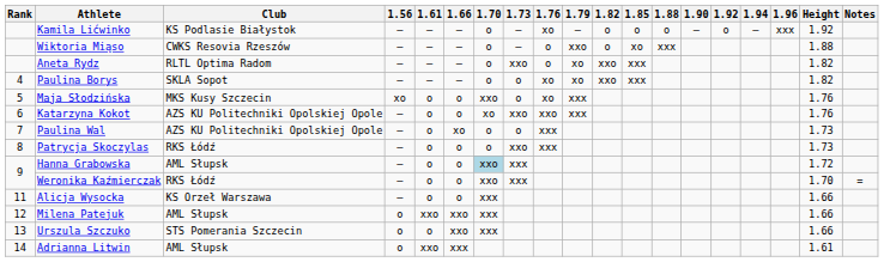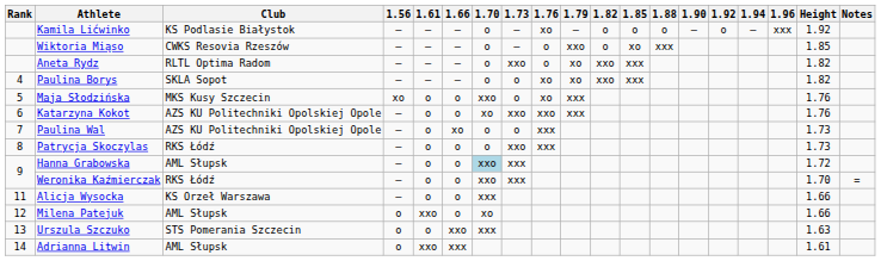 <table class="wikitable sortable" style="text-align:center">
 <tr>
 <th>Rank</th>
 <th>Athlete</th>
 <th>Club</th>
 <th>1.56</th>
 <th>1.61</th>
 <th>1.66</th>
 <th>1.70</th>
 <th>1.73</th>
 <th>1.76</th>
 <th>1.79</th>
 <th>1.82</th>
 <th>1.85</th>
 <th>1.88</th>
 <th>1.90</th>
 <th>1.92</th>
 <th>1.94</th>
 <th>1.96</th>
 <th>Height</th>
 <th>Notes</th>
 </tr>
 <tr>
 <td></td>
 <td align=left><a href='#'>Kamila Lićwinko</a></td>
 <td align=left>KS Podlasie Białystok</td>
 <td>—</td>
 <td>—</td>
 <td>—</td>
 <td>o</td>
 <td>—</td>
 <td>xo</td>
 <td>—</td>
 <td>o</td>
 <td>o</td>
 <td>o</td>
 <td>—</td>
 <td>o</td>
 <td>—</td>
 <td>xxx</td>
 <td>1.92</td>
 <td></td>
 </tr>
 <tr>
 <td></td>
 <td align=left><a href='#'>Wiktoria Miąso</a></td>
 <td align=left>CWKS Resovia Rzeszów</td>
 <td>—</td>
 <td>—</td>
 <td>—</td>
 <td>o</td>
 <td>—</td>
 <td>o</td>
 <td>xxo</td>
 <td>o</td>
 <td>xo</td>
 <td>xxx</td>
 <td></td>
 <td></td>
 <td></td>
 <td></td>
-<td>1.88</td>
+<td>1.85</td>
 <td></td>
 </tr>
 <tr>
 <td></td>
 <td align=left><a href='#'>Aneta Rydz</a></td>
 <td align=left>RLTL Optima Radom</td>
 <td>—</td>
 <td>—</td>
 <td>—</td>
 <td>o</td>
 <td>xxo</td>
 <td>o</td>
 <td>xo</td>
 <td>xxo</td>
 <td>xxx</td>
 <td></td>
 <td></td>
 <td></td>
 <td></td>
 <td></td>
 <td>1.82</td>
 <td></td>
 </tr>
 <tr>
 <td>4</td>
 <td align=left><a href='#'>Paulina Borys</a></td>
 <td align=left>SKLA Sopot</td>
 <td>—</td>
 <td>—</td>
 <td>—</td>
 <td>o</td>
 <td>o</td>
 <td>xo</td>
 <td>xo</td>
 <td>xxo</td>
 <td>xxx</td>
 <td></td>
 <td></td>
 <td></td>
 <td></td>
 <td></td>
 <td>1.82</td>
 <td></td>
 </tr>
 <tr>
 <td>5</td>
 <td align=left><a href='#'>Maja Słodzińska</a></td>
 <td align=left>MKS Kusy Szczecin</td>
 <td>xo</td>
 <td>o</td>
 <td>o</td>
 <td>xxo</td>
 <td>o</td>
 <td>xo</td>
 <td>xxx</td>
 <td></td>
 <td></td>
 <td></td>
 <td></td>
 <td></td>
 <td></td>
 <td></td>
 <td>1.76</td>
 <td></td>
 </tr>
 <tr>
 <td>6</td>
 <td align=left><a href='#'>Katarzyna Kokot</a></td>
 <td align=left>AZS KU Politechniki Opolskiej Opole</td>
 <td>—</td>
 <td>o</td>
 <td>o</td>
 <td>xo</td>
 <td>xxo</td>
 <td>xxo</td>
 <td>xxx</td>
 <td></td>
 <td></td>
 <td></td>
 <td></td>
 <td></td>
 <td></td>
 <td></td>
 <td>1.76</td>
 <td></td>
 </tr>
 <tr>
 <td>7</td>
 <td align=left><a href='#'>Paulina Wal</a></td>
 <td align=left>AZS KU Politechniki Opolskiej Opole</td>
 <td>—</td>
 <td>o</td>
 <td>xo</td>
 <td>o</td>
 <td>o</td>
 <td>xxx</td>
 <td></td>
 <td></td>
 <td></td>
 <td></td>
 <td></td>
 <td></td>
 <td></td>
 <td></td>
 <td>1.73</td>
 <td></td>
 </tr>
 <tr>
 <td>8</td>
 <td align=left><a href='#'>Patrycja Skoczylas</a></td>
 <td align=left>RKS Łódź</td>
 <td>—</td>
 <td>o</td>
 <td>o</td>
 <td>o</td>
 <td>xxo</td>
 <td>xxx</td>
 <td></td>
 <td></td>
 <td></td>
 <td></td>
 <td></td>
 <td></td>
 <td></td>
 <td></td>
 <td>1.73</td>
 <td></td>
 </tr>
 <tr>
 <td rowspan=2>9</td>
 <td align=left><a href='#'>Hanna Grabowska</a></td>
 <td align=left>AML Słupsk</td>
 <td>—</td>
 <td>o</td>
 <td>o</td>
 <td style="background: lightblue;">xxo</td>
 <td>xxx</td>
 <td></td>
 <td></td>
 <td></td>
 <td></td>
 <td></td>
 <td></td>
 <td></td>
 <td></td>
 <td></td>
 <td>1.72</td>
 <td></td>
 </tr>
 <tr>
 <td align=left><a href='#'>Weronika Kaźmierczak</a></td>
 <td align=left>RKS Łódź</td>
 <td>—</td>
 <td>o</td>
 <td>o</td>
 <td>xxo</td>
 <td>xxx</td>
 <td></td>
 <td></td>
 <td></td>
 <td></td>
 <td></td>
 <td></td>
 <td></td>
 <td></td>
 <td></td>
 <td>1.70</td>
 <td>=</td>
 </tr>
 <tr>
 <td>11</td>
 <td align=left><a href='#'>Alicja Wysocka</a></td>
 <td align=left>KS Orzeł Warszawa</td>
 <td>—</td>
 <td>o</td>
 <td>o</td>
 <td>xxx</td>
 <td></td>
 <td></td>
 <td></td>
 <td></td>
 <td></td>
 <td></td>
 <td></td>
 <td></td>
 <td></td>
 <td></td>
 <td>1.66</td>
 <td></td>
 </tr>
 <tr>
 <td>12</td>
 <td align=left><a href='#'>Milena Patejuk</a></td>
 <td align=left>AML Słupsk</td>
 <td>o</td>
 <td>xxo</td>
-<td>xxo</td>
-<td>xxx</td>
+<td>o</td>
+<td>xo</td>
 <td></td>
 <td></td>
 <td></td>
 <td></td>
 <td></td>
 <td></td>
 <td></td>
 <td></td>
 <td></td>
 <td></td>
 <td>1.66</td>
 <td></td>
 </tr>
 <tr>
 <td>13</td>
 <td align=left><a href='#'>Urszula Szczuko</a></td>
 <td align=left>STS Pomerania Szczecin</td>
 <td>o</td>
 <td>o</td>
 <td>xxo</td>
 <td>xxx</td>
 <td></td>
 <td></td>
 <td></td>
 <td></td>
 <td></td>
 <td></td>
 <td></td>
 <td></td>
 <td></td>
 <td></td>
-<td>1.66</td>
+<td>1.63</td>
 <td></td>
 </tr>
 <tr>
 <td>14</td>
 <td align=left><a href='#'>Adrianna Litwin</a></td>
 <td align=left>AML Słupsk</td>
 <td>o</td>
 <td>xxo</td>
 <td>xxx</td>
 <td></td>
 <td></td>
 <td></td>
 <td></td>
 <td></td>
 <td></td>
 <td></td>
 <td></td>
 <td></td>
 <td></td>
 <td></td>
 <td>1.61</td>
 <td></td>
 </tr>
 </table>
